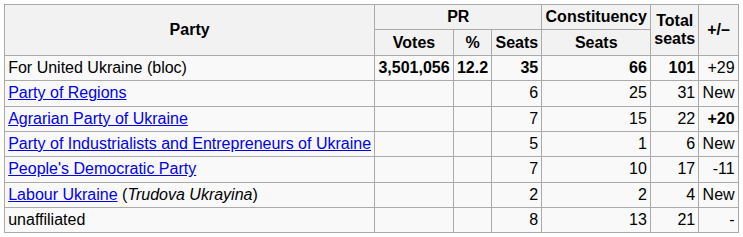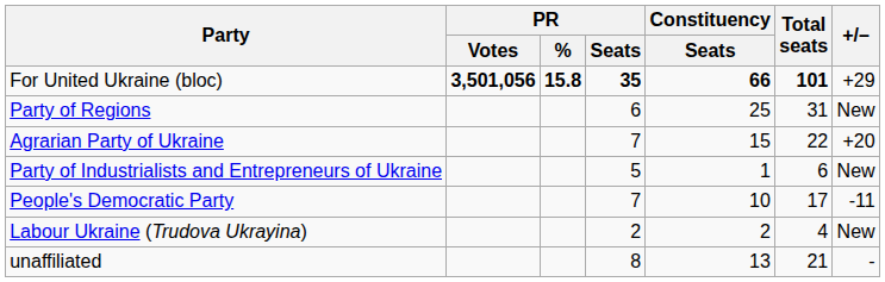 <table class=wikitable style=text-align:right>
 <tr>
 <th rowspan=2>Party</th>
 <th colspan=3>PR</th>
 <th>Constituency</th>
 <th rowspan=2>Total<br>seats</th>
 <th rowspan=2>+/–</th>
 </tr>
 <tr>
 <th>Votes</th>
 <th>%</th>
 <th>Seats</th>
 <th>Seats</th>
 </tr>
 <tr>
 <td align=left>For United Ukraine (bloc)</td>
 <td><strong>3,501,056</strong></td>
-<td><strong>12.2</strong></td>
+<td><strong>15.8</strong></td>
 <td><strong>35</strong></td>
 <td><strong>66</strong></td>
 <td><strong>101</strong></td>
 <td>+29</td>
 </tr>
 <tr>
 <td align=left><a href='#'>Party of Regions</a></td>
 <td></td>
 <td></td>
 <td>6</td>
 <td>25</td>
 <td>31</td>
 <td>New</td>
 </tr>
 <tr>
 <td align=left><a href='#'>Agrarian Party of Ukraine</a></td>
 <td></td>
 <td></td>
 <td>7</td>
 <td>15</td>
 <td>22</td>
-<td><strong>+20</strong></td>
+<td>+20</td>
 </tr>
 <tr>
 <td align=left><a href='#'>Party of Industrialists and Entrepreneurs of Ukraine</a></td>
 <td></td>
 <td></td>
 <td>5</td>
 <td>1</td>
 <td>6</td>
 <td>New</td>
 </tr>
 <tr>
 <td align=left><a href='#'>People's Democratic Party</a></td>
 <td></td>
 <td></td>
 <td>7</td>
 <td>10</td>
 <td>17</td>
 <td>-11</td>
 </tr>
 <tr>
 <td align=left><a href='#'>Labour Ukraine</a> (<em>Trudova Ukrayina</em>)</td>
 <td></td>
 <td></td>
 <td>2</td>
 <td>2</td>
 <td>4</td>
 <td>New</td>
 </tr>
 <tr>
 <td align=left>unaffiliated</td>
 <td></td>
 <td></td>
 <td>8</td>
 <td>13</td>
 <td>21</td>
 <td>-</td>
 </tr>
 </table>
